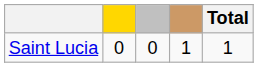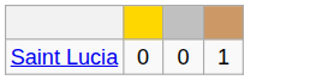 <table class="wikitable">
 <tr>
 <th></th>
 <th style="background-color:gold">        </th>
 <th style="background-color:silver">      </th>
 <th style="background-color:#CC9966">      </th>
-<th>Total</th>
 </tr>
 <tr align="center">
 <td> <a href='#'>Saint Lucia</a></td>
 <td>0</td>
 <td>0</td>
 <td>1</td>
-<td>1</td>
 </tr>
 </table>
